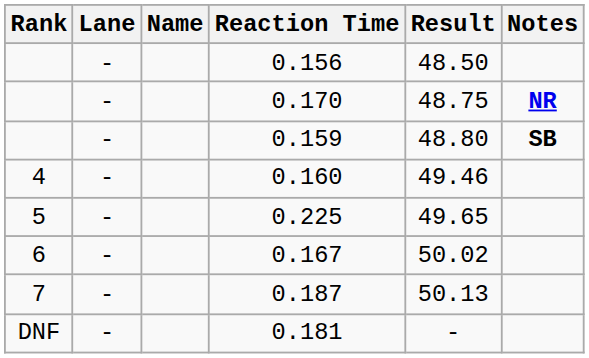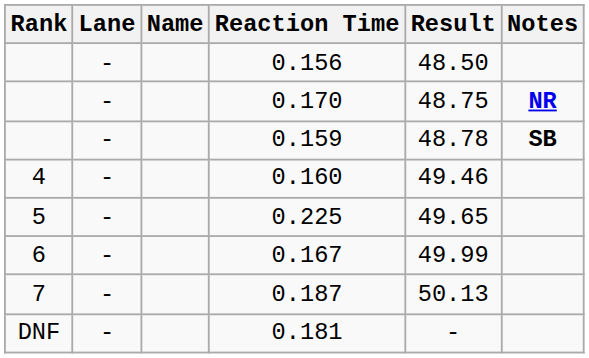 <table class="wikitable" style="text-align:center">
 <tr>
 <th>Rank</th>
 <th>Lane</th>
 <th>Name</th>
 <th>Reaction Time</th>
 <th>Result</th>
 <th>Notes</th>
 </tr>
 <tr>
 <td></td>
 <td>-</td>
 <td align="left"></td>
 <td>0.156</td>
 <td>48.50</td>
 <td></td>
 </tr>
 <tr>
 <td></td>
 <td>-</td>
 <td align="left"></td>
 <td>0.170</td>
 <td>48.75</td>
 <td><strong><a href='#'>NR</a></strong></td>
 </tr>
 <tr>
 <td></td>
 <td>-</td>
 <td align="left"></td>
 <td>0.159</td>
-<td>48.80</td>
+<td>48.78</td>
 <td><strong>SB</strong></td>
 </tr>
 <tr>
 <td>4</td>
 <td>-</td>
 <td align="left"></td>
 <td>0.160</td>
 <td>49.46</td>
 <td></td>
 </tr>
 <tr>
 <td>5</td>
 <td>-</td>
 <td align="left"></td>
 <td>0.225</td>
 <td>49.65</td>
 <td></td>
 </tr>
 <tr>
 <td>6</td>
 <td>-</td>
 <td align="left"></td>
 <td>0.167</td>
-<td>50.02</td>
+<td>49.99</td>
 <td></td>
 </tr>
 <tr>
 <td>7</td>
 <td>-</td>
 <td align="left"></td>
 <td>0.187</td>
 <td>50.13</td>
 <td></td>
 </tr>
 <tr>
 <td>DNF</td>
 <td>-</td>
 <td align="left"></td>
 <td>0.181</td>
 <td>-</td>
 <td></td>
 </tr>
 </table>
